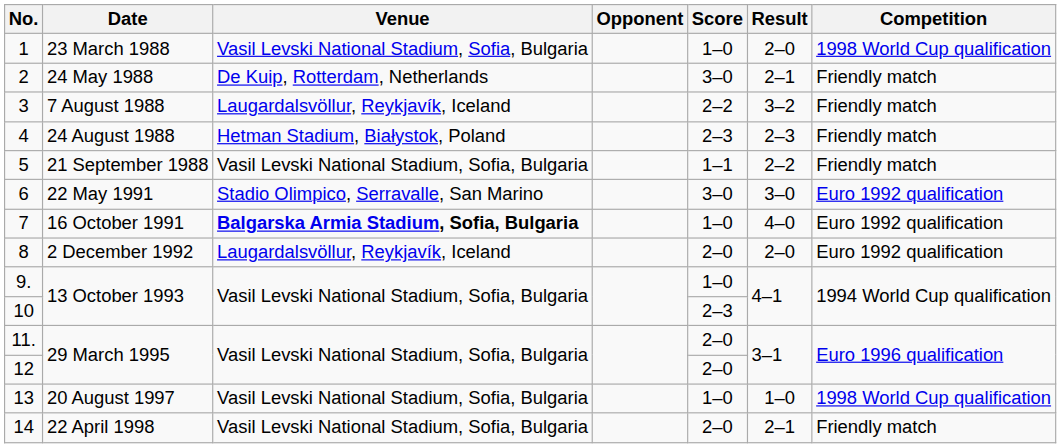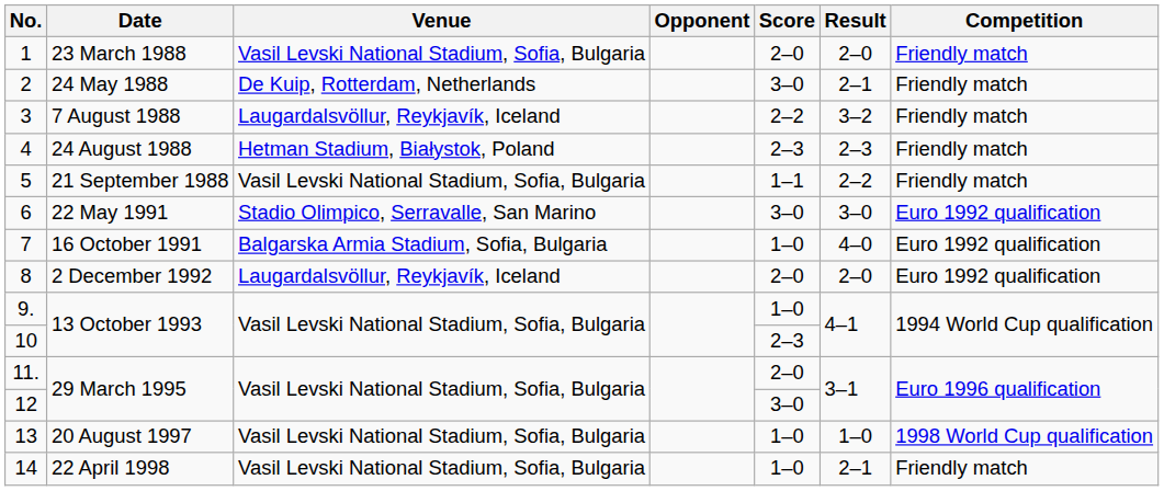 <table class="wikitable sortable">
 <tr>
 <th scope="col">No.</th>
 <th scope="col">Date</th>
 <th scope="col">Venue</th>
 <th scope="col">Opponent</th>
 <th scope="col">Score</th>
 <th scope="col">Result</th>
 <th scope="col">Competition</th>
 </tr>
 <tr>
 <td align="center">1</td>
 <td>23 March 1988</td>
 <td><a href='#'>Vasil Levski National Stadium</a>, <a href='#'>Sofia</a>, Bulgaria</td>
 <td></td>
-<td align="center">1–0</td>
 <td align="center">2–0</td>
-<td><a href='#'>1998 World Cup qualification</a></td>
+<td align="center">2–0</td>
+<td><a href='#'>Friendly match</a></td>
 </tr>
 <tr>
 <td align="center">2</td>
 <td>24 May 1988</td>
 <td><a href='#'>De Kuip</a>, <a href='#'>Rotterdam</a>, Netherlands</td>
 <td></td>
 <td align="center">3–0</td>
 <td align="center">2–1</td>
 <td>Friendly match</td>
 </tr>
 <tr>
 <td align="center">3</td>
 <td>7 August 1988</td>
 <td><a href='#'>Laugardalsvöllur</a>, <a href='#'>Reykjavík</a>, Iceland</td>
 <td></td>
 <td align="center">2–2</td>
 <td align="center">3–2</td>
 <td>Friendly match</td>
 </tr>
 <tr>
 <td align="center">4</td>
 <td>24 August 1988</td>
 <td><a href='#'>Hetman Stadium</a>, <a href='#'>Białystok</a>, Poland</td>
 <td></td>
 <td align="center">2–3</td>
 <td align="center">2–3</td>
 <td>Friendly match</td>
 </tr>
 <tr>
 <td align="center">5</td>
 <td>21 September 1988</td>
 <td>Vasil Levski National Stadium, Sofia, Bulgaria</td>
 <td></td>
 <td align="center">1–1</td>
 <td align="center">2–2</td>
 <td>Friendly match</td>
 </tr>
 <tr>
 <td align="center">6</td>
 <td>22 May 1991</td>
 <td><a href='#'>Stadio Olimpico</a>, <a href='#'>Serravalle</a>, San Marino</td>
 <td></td>
 <td align="center">3–0</td>
 <td align="center">3–0</td>
 <td><a href='#'>Euro 1992 qualification</a></td>
 </tr>
 <tr>
 <td align="center">7</td>
 <td>16 October 1991</td>
-<td><strong><a href='#'>Balgarska Armia Stadium</a>, Sofia, Bulgaria</strong></td>
+<td><a href='#'>Balgarska Armia Stadium</a>, Sofia, Bulgaria</td>
 <td></td>
 <td align="center">1–0</td>
 <td align="center">4–0</td>
 <td>Euro 1992 qualification</td>
 </tr>
 <tr>
 <td align="center">8</td>
 <td>2 December 1992</td>
 <td><a href='#'>Laugardalsvöllur</a>, <a href='#'>Reykjavík</a>, Iceland</td>
 <td></td>
 <td align="center">2–0</td>
 <td align="center">2–0</td>
 <td>Euro 1992 qualification</td>
 </tr>
 <tr>
 <td align="center">9.</td>
 <td rowspan="2">13 October 1993</td>
 <td rowspan="2">Vasil Levski National Stadium, Sofia, Bulgaria</td>
 <td rowspan="2"></td>
 <td align="center">1–0</td>
 <td rowspan="2">4–1</td>
 <td rowspan="2">1994 World Cup qualification</td>
 </tr>
 <tr>
 <td align="center">10</td>
 <td align="center">2–3</td>
 </tr>
 <tr>
 <td align="center">11.</td>
 <td rowspan="2">29 March 1995</td>
 <td rowspan="2">Vasil Levski National Stadium, Sofia, Bulgaria</td>
 <td rowspan="2"></td>
 <td align="center">2–0</td>
 <td rowspan="2">3–1</td>
 <td rowspan="2"><a href='#'>Euro 1996 qualification</a></td>
 </tr>
 <tr>
 <td align="center">12</td>
-<td align="center">2–0</td>
+<td align="center">3–0</td>
 </tr>
 <tr>
 <td align="center">13</td>
 <td>20 August 1997</td>
 <td>Vasil Levski National Stadium, Sofia, Bulgaria</td>
 <td></td>
 <td align="center">1–0</td>
 <td align="center">1–0</td>
 <td><a href='#'>1998 World Cup qualification</a></td>
 </tr>
 <tr>
 <td align="center">14</td>
 <td>22 April 1998</td>
 <td>Vasil Levski National Stadium, Sofia, Bulgaria</td>
 <td></td>
-<td align="center">2–0</td>
+<td align="center">1–0</td>
 <td align="center">2–1</td>
 <td>Friendly match</td>
 </tr>
 </table>
